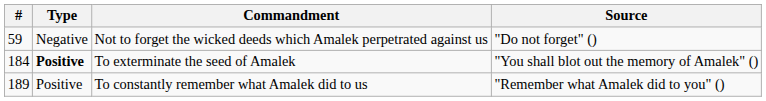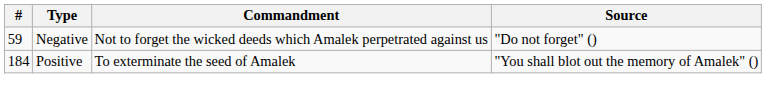 <table class="wikitable">
 <tr>
 <th>#</th>
 <th>Type</th>
 <th>Commandment</th>
 <th>Source</th>
 </tr>
 <tr>
 <td>59</td>
 <td>Negative</td>
 <td>Not to forget the wicked deeds which Amalek perpetrated against us</td>
 <td>"Do not forget" ()</td>
 </tr>
 <tr>
 <td>184</td>
-<td><strong>Positive</strong></td>
+<td>Positive</td>
 <td>To exterminate the seed of Amalek</td>
 <td>"You shall blot out the memory of Amalek" ()</td>
 </tr>
-<tr>
-<td>189</td>
-<td>Positive</td>
-<td>To constantly remember what Amalek did to us</td>
-<td>"Remember what Amalek did to you" ()</td>
-</tr>
 </table>
